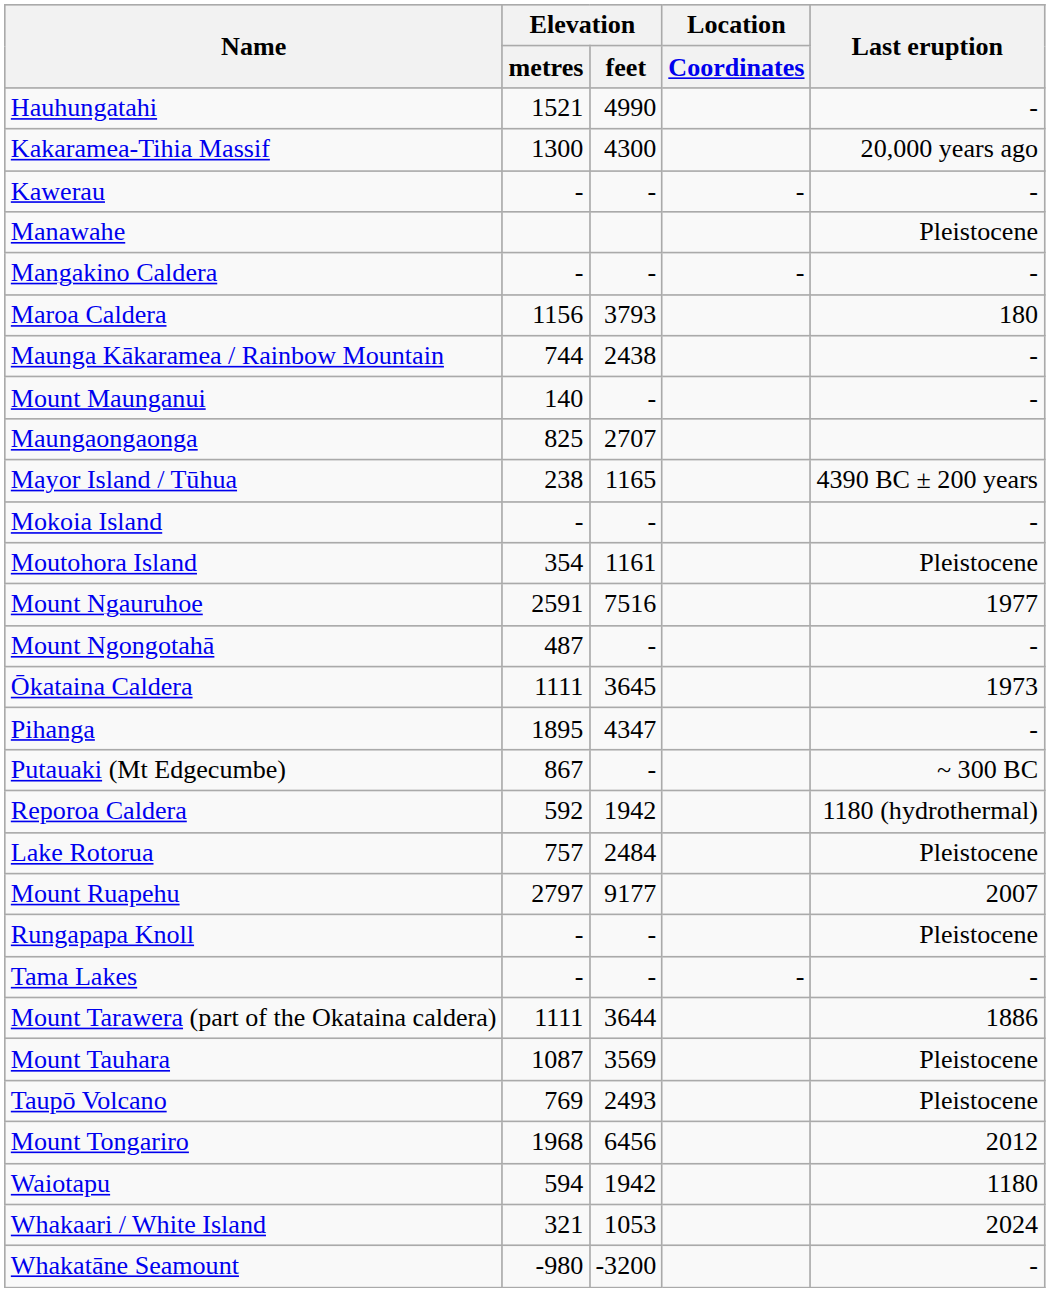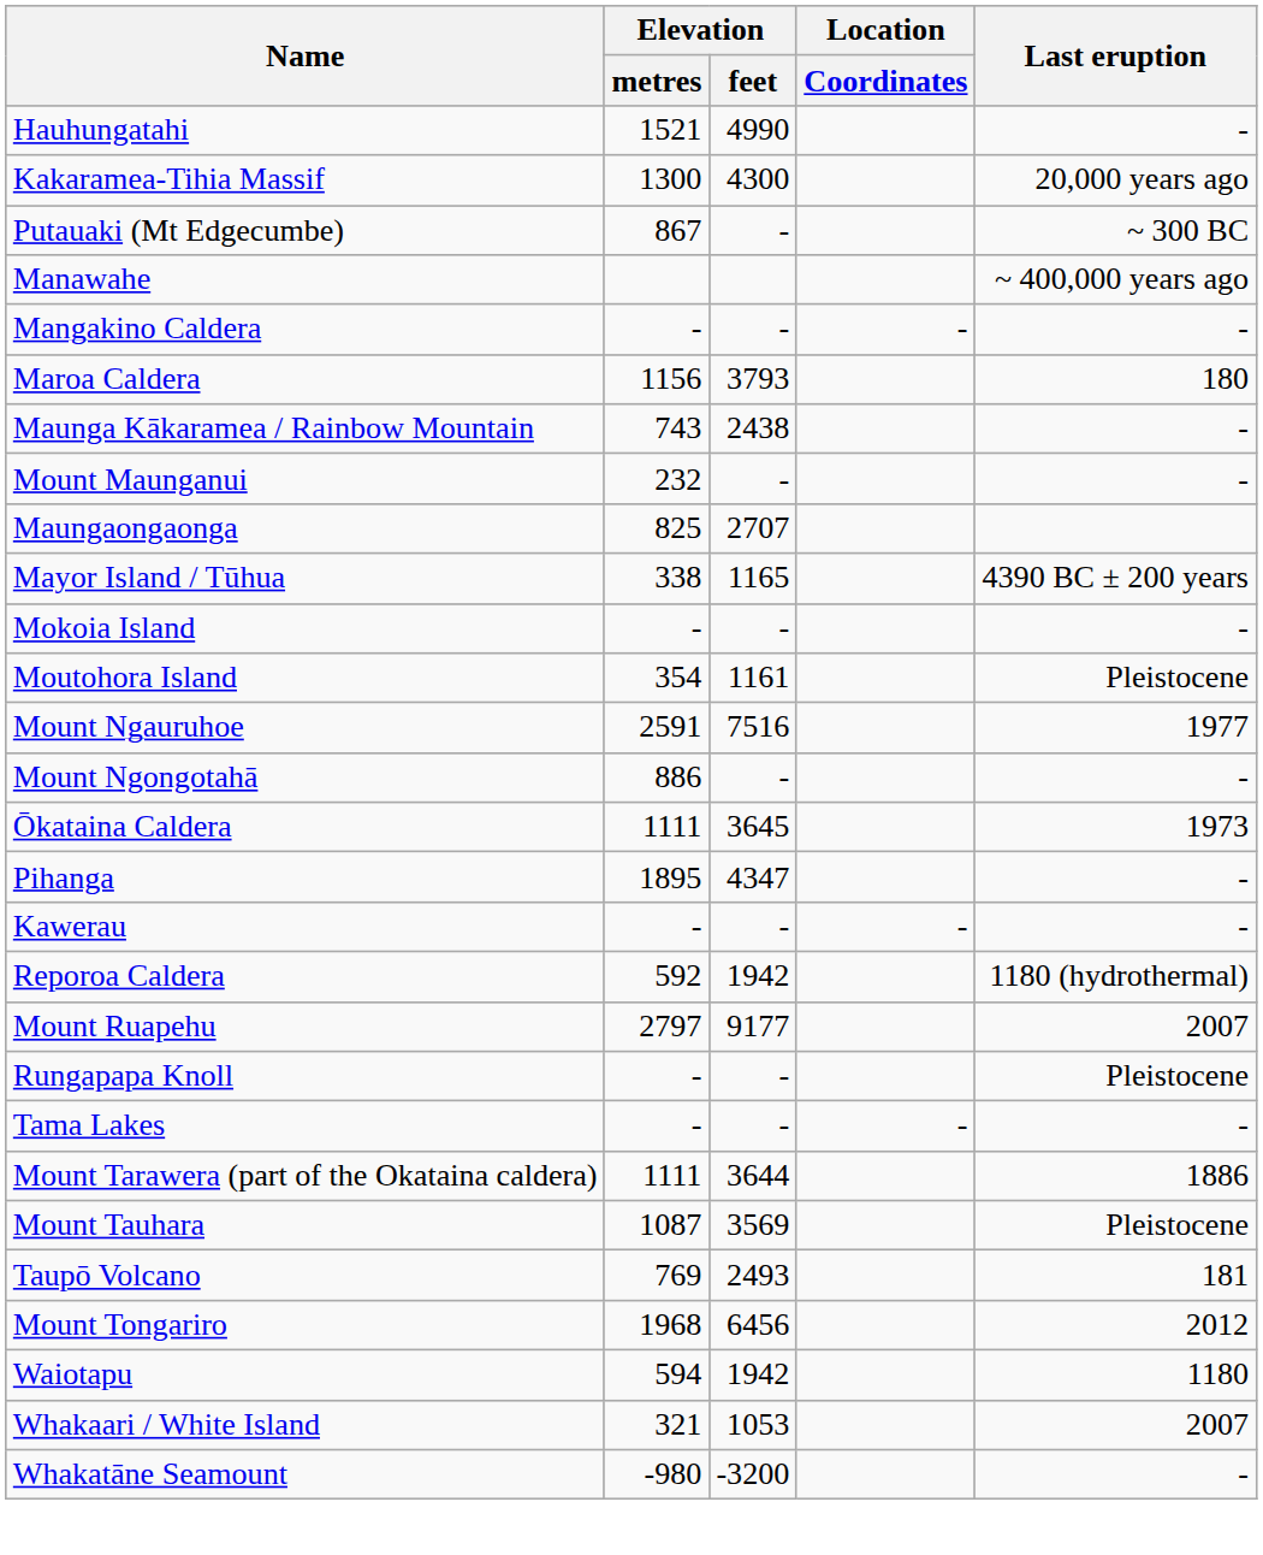 <table class="wikitable">
 <tr>
 <th rowspan="2">Name</th>
 <th colspan ="2">Elevation</th>
 <th>Location</th>
 <th rowspan="2">Last eruption</th>
 </tr>
 <tr>
 <th>metres</th>
 <th>feet</th>
 <th><a href='#'>Coordinates</a></th>
 </tr>
 <tr align="right">
 <td align="left"><a href='#'>Hauhungatahi</a></td>
 <td>1521</td>
 <td>4990</td>
 <td></td>
 <td>-</td>
 </tr>
 <tr align="right">
 <td align="left"><a href='#'>Kakaramea-Tihia Massif</a></td>
 <td>1300</td>
 <td>4300</td>
 <td></td>
 <td>20,000 years ago</td>
 </tr>
 <tr align="right">
-<td align="left"><a href='#'>Kawerau</a></td>
+<td align="left"><a href='#'>Putauaki</a> (Mt Edgecumbe)</td>
+<td>867</td>
 <td>-</td>
-<td>-</td>
-<td>-</td>
-<td>-</td>
+<td></td>
+<td>~ 300 BC</td>
 </tr>
 <tr align="right">
 <td align="left"><a href='#'>Manawahe</a></td>
 <td></td>
 <td></td>
 <td></td>
-<td>Pleistocene</td>
+<td>~ 400,000 years ago</td>
 </tr>
 <tr align="right">
 <td align="left"><a href='#'>Mangakino Caldera</a></td>
 <td>-</td>
 <td>-</td>
 <td>-</td>
 <td>-</td>
 </tr>
 <tr align="right">
 <td align="left"><a href='#'>Maroa Caldera</a></td>
 <td>1156</td>
 <td>3793</td>
 <td></td>
 <td>180</td>
 </tr>
 <tr align="right">
 <td align="left"><a href='#'>Maunga Kākaramea / Rainbow Mountain</a></td>
-<td>744</td>
+<td>743</td>
 <td>2438</td>
 <td></td>
 <td>-</td>
 </tr>
 <tr align="right">
 <td align="left"><a href='#'>Mount Maunganui</a></td>
-<td>140</td>
+<td>232</td>
 <td>-</td>
 <td></td>
 <td>-</td>
 </tr>
 <tr align="right">
 <td align="left"><a href='#'>Maungaongaonga</a></td>
 <td>825</td>
 <td>2707</td>
 <td></td>
 <td></td>
 </tr>
 <tr align="right">
 <td align="left"><a href='#'>Mayor Island / Tūhua</a></td>
-<td>238</td>
+<td>338</td>
 <td>1165</td>
 <td></td>
 <td>4390 BC ± 200 years</td>
 </tr>
 <tr align="right">
 <td align="left"><a href='#'>Mokoia Island</a></td>
 <td>-</td>
 <td>-</td>
 <td></td>
 <td>-</td>
 </tr>
 <tr align="right">
 <td align="left"><a href='#'>Moutohora Island</a></td>
 <td>354</td>
 <td>1161</td>
 <td></td>
 <td>Pleistocene</td>
 </tr>
 <tr align="right">
 <td align="left"><a href='#'>Mount Ngauruhoe</a></td>
 <td>2591</td>
 <td>7516</td>
 <td></td>
 <td>1977</td>
 </tr>
 <tr align="right">
 <td align="left"><a href='#'>Mount Ngongotahā</a></td>
-<td>487</td>
+<td>886</td>
 <td>-</td>
 <td></td>
 <td>-</td>
 </tr>
 <tr align="right">
 <td align="left"><a href='#'>Ōkataina Caldera</a></td>
 <td>1111</td>
 <td>3645</td>
 <td></td>
 <td>1973</td>
 </tr>
 <tr align="right">
 <td align="left"><a href='#'>Pihanga</a></td>
 <td>1895</td>
 <td>4347</td>
 <td></td>
 <td>-</td>
 </tr>
 <tr align="right">
-<td align="left"><a href='#'>Putauaki</a> (Mt Edgecumbe)</td>
-<td>867</td>
+<td align="left"><a href='#'>Kawerau</a></td>
 <td>-</td>
-<td></td>
-<td>~ 300 BC</td>
+<td>-</td>
+<td>-</td>
+<td>-</td>
 </tr>
 <tr align="right">
 <td align="left"><a href='#'>Reporoa Caldera</a></td>
 <td>592</td>
 <td>1942</td>
 <td></td>
 <td>1180 (hydrothermal)</td>
-</tr>
-<tr align="right">
-<td align="left"><a href='#'>Lake Rotorua</a></td>
-<td>757</td>
-<td>2484</td>
-<td></td>
-<td>Pleistocene</td>
 </tr>
 <tr align="right">
 <td align="left"><a href='#'>Mount Ruapehu</a></td>
 <td>2797</td>
 <td>9177</td>
 <td></td>
 <td>2007</td>
 </tr>
 <tr align="right">
 <td align="left"><a href='#'>Rungapapa Knoll</a></td>
 <td>-</td>
 <td>-</td>
 <td></td>
 <td>Pleistocene</td>
 </tr>
 <tr align="right">
 <td align="left"><a href='#'>Tama Lakes</a></td>
 <td>-</td>
 <td>-</td>
 <td>-</td>
 <td>-</td>
 </tr>
 <tr align="right">
 <td align="left"><a href='#'>Mount Tarawera</a> (part of the Okataina caldera)</td>
 <td>1111</td>
 <td>3644</td>
 <td></td>
 <td>1886</td>
 </tr>
 <tr align="right">
 <td align="left"><a href='#'>Mount Tauhara</a></td>
 <td>1087</td>
 <td>3569</td>
 <td></td>
 <td>Pleistocene</td>
 </tr>
 <tr align="right">
 <td align="left"><a href='#'>Taupō Volcano</a></td>
 <td>769</td>
 <td>2493</td>
 <td></td>
-<td>Pleistocene</td>
+<td>181</td>
 </tr>
 <tr align="right">
 <td align="left"><a href='#'>Mount Tongariro</a></td>
 <td>1968</td>
 <td>6456</td>
 <td></td>
 <td>2012</td>
 </tr>
 <tr align="right">
 <td align="left"><a href='#'>Waiotapu</a></td>
 <td>594</td>
 <td>1942</td>
 <td></td>
 <td>1180</td>
 </tr>
 <tr align="right">
 <td align="left"><a href='#'>Whakaari / White Island</a></td>
 <td>321</td>
 <td>1053</td>
 <td></td>
-<td>2024</td>
+<td>2007</td>
 </tr>
 <tr align="right">
 <td align="left"><a href='#'>Whakatāne Seamount</a></td>
 <td>-980</td>
 <td>-3200</td>
 <td></td>
 <td>-</td>
 </tr>
 </table>
